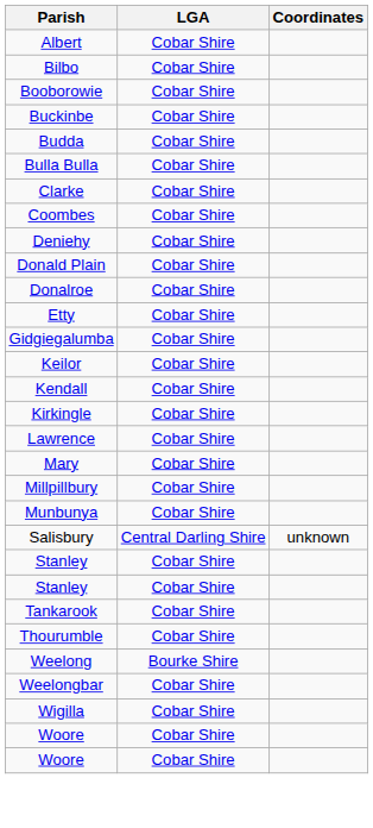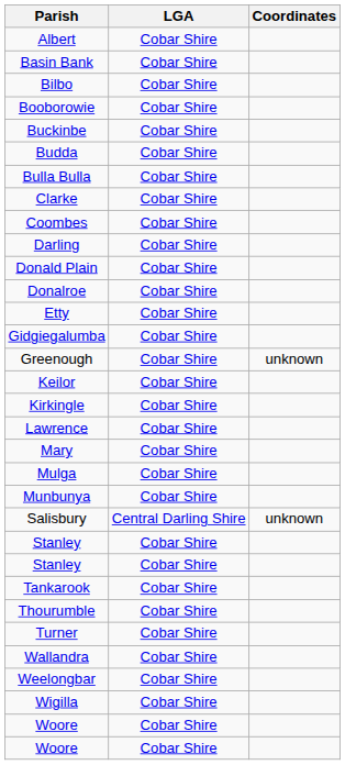 <table class="wikitable" style="text-align:center">
 <tr>
 <th>Parish</th>
 <th>LGA</th>
 <th>Coordinates</th>
 </tr>
 <tr>
 <td><a href='#'>Albert</a></td>
+<td><a href='#'>Cobar Shire</a></td>
+<td></td>
+</tr>
+<tr>
+<td><a href='#'>Basin Bank</a></td>
 <td><a href='#'>Cobar Shire</a></td>
 <td></td>
 </tr>
 <tr>
 <td><a href='#'>Bilbo</a></td>
 <td><a href='#'>Cobar Shire</a></td>
 <td></td>
 </tr>
 <tr>
 <td><a href='#'>Booborowie</a></td>
 <td><a href='#'>Cobar Shire</a></td>
 <td></td>
 </tr>
 <tr>
 <td><a href='#'>Buckinbe</a></td>
 <td><a href='#'>Cobar Shire</a></td>
 <td></td>
 </tr>
 <tr>
 <td><a href='#'>Budda</a></td>
 <td><a href='#'>Cobar Shire</a></td>
 <td></td>
 </tr>
 <tr>
 <td><a href='#'>Bulla Bulla</a></td>
 <td><a href='#'>Cobar Shire</a></td>
 <td></td>
 </tr>
 <tr>
 <td><a href='#'>Clarke</a></td>
 <td><a href='#'>Cobar Shire</a></td>
 <td></td>
 </tr>
 <tr>
 <td><a href='#'>Coombes</a></td>
 <td><a href='#'>Cobar Shire</a></td>
 <td></td>
 </tr>
 <tr>
-<td><a href='#'>Deniehy</a></td>
+<td><a href='#'>Darling</a></td>
 <td><a href='#'>Cobar Shire</a></td>
 <td></td>
 </tr>
 <tr>
 <td><a href='#'>Donald Plain</a></td>
 <td><a href='#'>Cobar Shire</a></td>
 <td></td>
 </tr>
 <tr>
 <td><a href='#'>Donalroe</a></td>
 <td><a href='#'>Cobar Shire</a></td>
 <td></td>
 </tr>
 <tr>
 <td><a href='#'>Etty</a></td>
 <td><a href='#'>Cobar Shire</a></td>
 <td></td>
 </tr>
 <tr>
 <td><a href='#'>Gidgiegalumba</a></td>
 <td><a href='#'>Cobar Shire</a></td>
 <td></td>
 </tr>
 <tr>
-<td><a href='#'>Keilor</a></td>
+<td>Greenough</td>
 <td><a href='#'>Cobar Shire</a></td>
-<td></td>
+<td>unknown</td>
 </tr>
 <tr>
-<td><a href='#'>Kendall</a></td>
+<td><a href='#'>Keilor</a></td>
 <td><a href='#'>Cobar Shire</a></td>
 <td></td>
 </tr>
 <tr>
 <td><a href='#'>Kirkingle</a></td>
 <td><a href='#'>Cobar Shire</a></td>
 <td></td>
 </tr>
 <tr>
 <td><a href='#'>Lawrence</a></td>
 <td><a href='#'>Cobar Shire</a></td>
 <td></td>
 </tr>
 <tr>
 <td><a href='#'>Mary</a></td>
 <td><a href='#'>Cobar Shire</a></td>
 <td></td>
 </tr>
 <tr>
-<td><a href='#'>Millpillbury</a></td>
+<td><a href='#'>Mulga</a></td>
 <td><a href='#'>Cobar Shire</a></td>
 <td></td>
 </tr>
 <tr>
 <td><a href='#'>Munbunya</a></td>
 <td><a href='#'>Cobar Shire</a></td>
 <td></td>
 </tr>
 <tr>
 <td>Salisbury</td>
 <td><a href='#'>Central Darling Shire</a></td>
 <td>unknown</td>
 </tr>
 <tr>
 <td><a href='#'>Stanley</a></td>
 <td><a href='#'>Cobar Shire</a></td>
 <td></td>
 </tr>
 <tr>
 <td><a href='#'>Stanley</a></td>
 <td><a href='#'>Cobar Shire</a></td>
 <td></td>
 </tr>
 <tr>
 <td><a href='#'>Tankarook</a></td>
 <td><a href='#'>Cobar Shire</a></td>
 <td></td>
 </tr>
 <tr>
 <td><a href='#'>Thourumble</a></td>
 <td><a href='#'>Cobar Shire</a></td>
 <td></td>
 </tr>
 <tr>
-<td><a href='#'>Weelong</a></td>
-<td><a href='#'>Bourke Shire</a></td>
+<td><a href='#'>Turner</a></td>
+<td><a href='#'>Cobar Shire</a></td>
+<td></td>
+</tr>
+<tr>
+<td><a href='#'>Wallandra</a></td>
+<td><a href='#'>Cobar Shire</a></td>
 <td></td>
 </tr>
 <tr>
 <td><a href='#'>Weelongbar</a></td>
 <td><a href='#'>Cobar Shire</a></td>
 <td></td>
 </tr>
 <tr>
 <td><a href='#'>Wigilla</a></td>
 <td><a href='#'>Cobar Shire</a></td>
 <td></td>
 </tr>
 <tr>
 <td><a href='#'>Woore</a></td>
 <td><a href='#'>Cobar Shire</a></td>
 <td></td>
 </tr>
 <tr>
 <td><a href='#'>Woore</a></td>
 <td><a href='#'>Cobar Shire</a></td>
 <td></td>
 </tr>
 </table>
